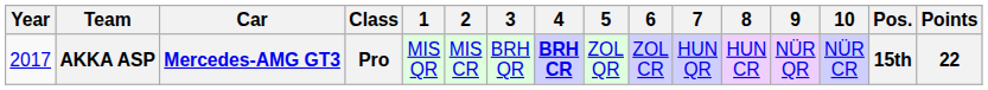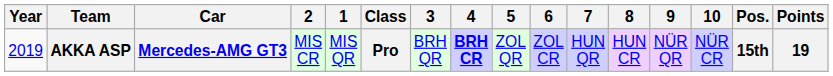 <table class="wikitable" border="1" style="text-align:center; font-size:85%;">
 <tr>
 <th>Year</th>
 <th>Team</th>
 <th>Car</th>
+<th>2</th>
+<th>1</th>
 <th>Class</th>
-<th>1</th>
-<th>2</th>
 <th>3</th>
 <th>4</th>
 <th>5</th>
 <th>6</th>
 <th>7</th>
 <th>8</th>
 <th>9</th>
 <th>10</th>
 <th>Pos.</th>
 <th>Points</th>
 </tr>
 <tr>
-<td><a href='#'>2017</a></td>
+<td><a href='#'>2019</a></td>
 <th nowrap>AKKA ASP</th>
 <th nowrap><a href='#'>Mercedes-AMG GT3</a></th>
+<td style="background:#DFFFDF;"><a href='#'>MIS<br>CR</a><br></td>
+<td style="background:#DFFFDF;"><a href='#'>MIS<br>QR</a><br></td>
 <th>Pro</th>
-<td style="background:#DFFFDF;"><a href='#'>MIS<br>QR</a><br></td>
-<td style="background:#DFFFDF;"><a href='#'>MIS<br>CR</a><br></td>
 <td style="background:#DFFFDF;"><a href='#'>BRH<br>QR</a><br></td>
 <td style="background:#CFCFFF;"><strong><a href='#'>BRH<br>CR</a><br></strong></td>
 <td style="background:#DFFFDF;"><a href='#'>ZOL<br>QR</a><br></td>
 <td style="background:#CFCFFF;"><a href='#'>ZOL<br>CR</a><br></td>
 <td style="background:#CFCFFF;"><a href='#'>HUN<br>QR</a><br></td>
 <td style="background:#EFCFFF;"><a href='#'>HUN<br>CR</a><br></td>
 <td style="background:#EFCFFF;"><a href='#'>NÜR<br>QR</a><br></td>
 <td style="background:#CFCFFF;"><a href='#'>NÜR<br>CR</a><br></td>
 <th>15th</th>
-<th>22</th>
+<th>19</th>
 </tr>
 </table>
